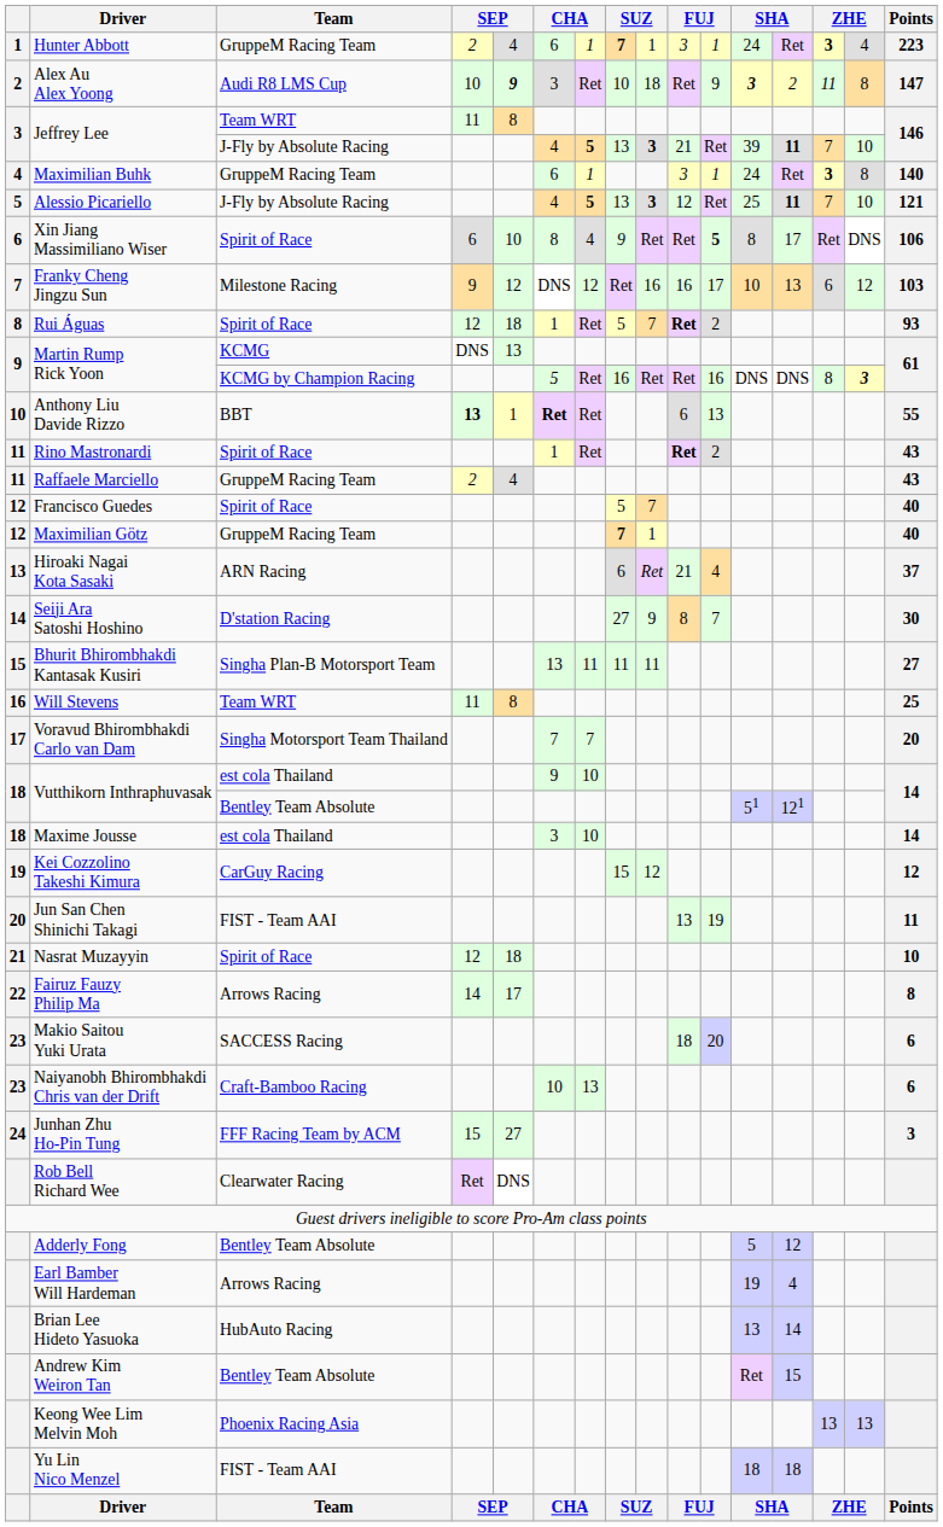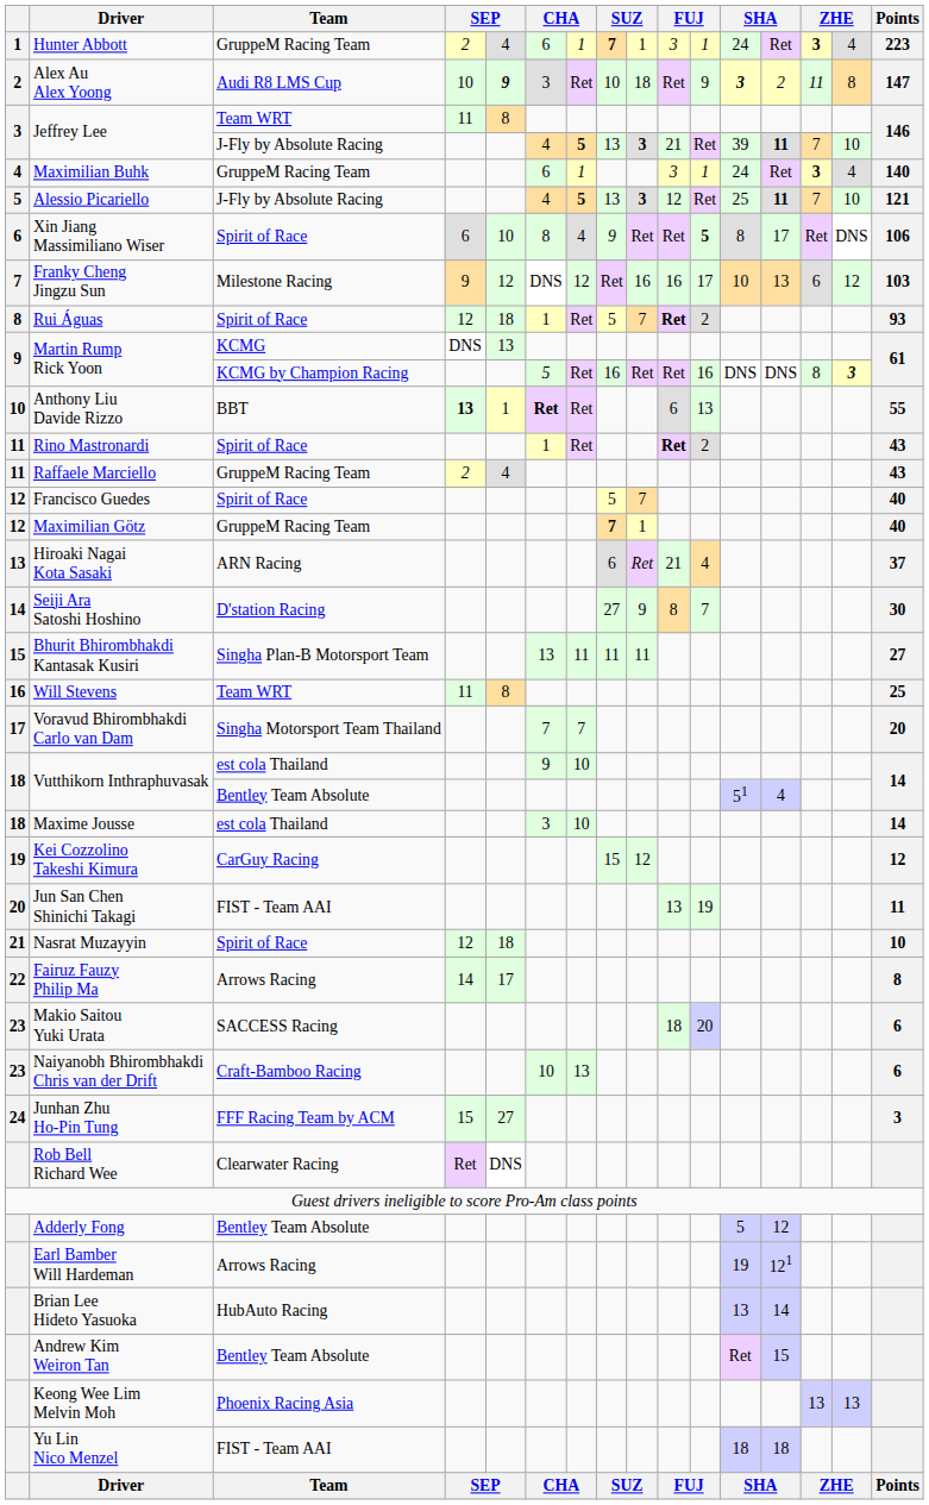 <table class="wikitable" style="font-size: 85%; text-align:center;">
 <tr>
 <th></th>
 <th>Driver</th>
 <th>Team</th>
 <th colspan=2><a href='#'>SEP</a><br></th>
 <th colspan=2><a href='#'>CHA</a><br></th>
 <th colspan=2><a href='#'>SUZ</a><br></th>
 <th colspan=2><a href='#'>FUJ</a><br></th>
 <th colspan=2><a href='#'>SHA</a><br></th>
 <th colspan=2><a href='#'>ZHE</a><br></th>
 <th>Points</th>
 </tr>
 <tr>
 <th>1</th>
 <td align=left> <a href='#'>Hunter Abbott</a></td>
 <td align=left> GruppeM Racing Team</td>
 <td style="background:#FFFFBF;"><em>2</em></td>
 <td style="background:#DFDFDF;">4</td>
 <td style="background:#DFFFDF;">6</td>
 <td style="background:#FFFFBF;"><em>1</em></td>
 <td style="background:#FFDF9F;"><strong>7</strong></td>
 <td style="background:#FFFFBF;">1</td>
 <td style="background:#FFFFBF;"><em>3</em></td>
 <td style="background:#FFFFBF;"><em>1</em></td>
 <td style="background:#DFFFDF;">24</td>
 <td style="background:#EFCFFF;">Ret</td>
 <td style="background:#FFFFBF;"><strong>3</strong></td>
 <td style="background:#DFDFDF;">4</td>
 <th>223</th>
 </tr>
 <tr>
 <th>2</th>
 <td align=left> Alex Au<br> <a href='#'>Alex Yoong</a></td>
 <td align=left> <a href='#'>Audi R8 LMS Cup</a></td>
 <td style="background:#DFFFDF;">10</td>
 <td style="background:#DFFFDF;"><strong><em>9</em></strong></td>
 <td style="background:#DFDFDF;">3</td>
 <td style="background:#EFCFFF;">Ret</td>
 <td style="background:#DFFFDF;">10</td>
 <td style="background:#DFFFDF;">18</td>
 <td style="background:#EFCFFF;">Ret</td>
 <td style="background:#DFFFDF;">9</td>
 <td style="background:#FFFFBF;"><strong><em>3</em></strong></td>
 <td style="background:#FFFFBF;"><em>2</em></td>
 <td style="background:#DFFFDF;"><em>11</em></td>
 <td style="background:#FFDF9F;">8</td>
 <th>147</th>
 </tr>
 <tr>
 <th rowspan=2>3</th>
 <td rowspan=2 align=left> Jeffrey Lee</td>
 <td align=left> <a href='#'>Team WRT</a></td>
 <td style="background:#DFFFDF;">11</td>
 <td style="background:#FFDF9F;">8</td>
 <td></td>
 <td></td>
 <td></td>
 <td></td>
 <td></td>
 <td></td>
 <td></td>
 <td></td>
 <td></td>
 <td></td>
 <th rowspan=2>146</th>
 </tr>
 <tr>
 <td align=left> J-Fly by Absolute Racing</td>
 <td></td>
 <td></td>
 <td style="background:#FFDF9F;">4</td>
 <td style="background:#FFDF9F;"><strong>5</strong></td>
 <td style="background:#DFFFDF;">13</td>
 <td style="background:#DFDFDF;"><strong>3</strong></td>
 <td style="background:#DFFFDF;">21</td>
 <td style="background:#EFCFFF;">Ret</td>
 <td style="background:#DFFFDF;">39</td>
 <td style="background:#DFDFDF;"><strong>11</strong></td>
 <td style="background:#FFDF9F;">7</td>
 <td style="background:#DFFFDF;">10</td>
 </tr>
 <tr>
 <th>4</th>
 <td align=left> <a href='#'>Maximilian Buhk</a></td>
 <td align=left> GruppeM Racing Team</td>
 <td></td>
 <td></td>
 <td style="background:#DFFFDF;">6</td>
 <td style="background:#FFFFBF;"><em>1</em></td>
 <td></td>
 <td></td>
 <td style="background:#FFFFBF;"><em>3</em></td>
 <td style="background:#FFFFBF;"><em>1</em></td>
 <td style="background:#DFFFDF;">24</td>
 <td style="background:#EFCFFF;">Ret</td>
 <td style="background:#FFFFBF;"><strong>3</strong></td>
-<td style="background:#DFDFDF;">8</td>
+<td style="background:#DFDFDF;">4</td>
 <th>140</th>
 </tr>
 <tr>
 <th>5</th>
 <td align=left> <a href='#'>Alessio Picariello</a></td>
 <td align=left> J-Fly by Absolute Racing</td>
 <td></td>
 <td></td>
 <td style="background:#FFDF9F;">4</td>
 <td style="background:#FFDF9F;"><strong>5</strong></td>
 <td style="background:#DFFFDF;">13</td>
 <td style="background:#DFDFDF;"><strong>3</strong></td>
 <td style="background:#DFFFDF;">12</td>
 <td style="background:#EFCFFF;">Ret</td>
 <td style="background:#DFFFDF;">25</td>
 <td style="background:#DFDFDF;"><strong>11</strong></td>
 <td style="background:#FFDF9F;">7</td>
 <td style="background:#DFFFDF;">10</td>
 <th>121</th>
 </tr>
 <tr>
 <th>6</th>
 <td align=left> Xin Jiang<br> Massimiliano Wiser</td>
 <td align=left> <a href='#'>Spirit of Race</a></td>
 <td style="background:#DFDFDF;">6</td>
 <td style="background:#DFFFDF;">10</td>
 <td style="background:#DFFFDF;">8</td>
 <td style="background:#DFDFDF;">4</td>
 <td style="background:#DFFFDF;"><em>9</em></td>
 <td style="background:#EFCFFF;">Ret</td>
 <td style="background:#EFCFFF;">Ret</td>
 <td style="background:#DFFFDF;"><strong>5</strong></td>
 <td style="background:#DFDFDF;">8</td>
 <td style="background:#DFFFDF;">17</td>
 <td style="background:#EFCFFF;">Ret</td>
 <td style="background:#FFFFFF;">DNS</td>
 <th>106</th>
 </tr>
 <tr>
 <th>7</th>
 <td align=left> <a href='#'>Franky Cheng</a><br> Jingzu Sun</td>
 <td align=left> Milestone Racing</td>
 <td style="background:#FFDF9F;">9</td>
 <td style="background:#DFFFDF;">12</td>
 <td style="background:#FFFFFF;">DNS</td>
 <td style="background:#DFFFDF;">12</td>
 <td style="background:#EFCFFF;">Ret</td>
 <td style="background:#DFFFDF;">16</td>
 <td style="background:#DFFFDF;">16</td>
 <td style="background:#DFFFDF;">17</td>
 <td style="background:#FFDF9F;">10</td>
 <td style="background:#FFDF9F;">13</td>
 <td style="background:#DFDFDF;">6</td>
 <td style="background:#DFFFDF;">12</td>
 <th>103</th>
 </tr>
 <tr>
 <th>8</th>
 <td align=left> <a href='#'>Rui Águas</a></td>
 <td align=left> <a href='#'>Spirit of Race</a></td>
 <td style="background:#DFFFDF;">12</td>
 <td style="background:#DFFFDF;">18</td>
 <td style="background:#FFFFBF;">1</td>
 <td style="background:#EFCFFF;">Ret</td>
 <td style="background:#FFFFBF;">5</td>
 <td style="background:#FFDF9F;">7</td>
 <td style="background:#EFCFFF;"><strong>Ret</strong></td>
 <td style="background:#DFDFDF;">2</td>
 <td></td>
 <td></td>
 <td></td>
 <td></td>
 <th>93</th>
 </tr>
 <tr>
 <th rowspan=2>9</th>
 <td rowspan=2 align=left> <a href='#'>Martin Rump</a><br> Rick Yoon</td>
 <td align=left> <a href='#'>KCMG</a></td>
 <td style="background:#FFFFFF;">DNS</td>
 <td style="background:#DFFFDF;">13</td>
 <td></td>
 <td></td>
 <td></td>
 <td></td>
 <td></td>
 <td></td>
 <td></td>
 <td></td>
 <td></td>
 <td></td>
 <th rowspan=2>61</th>
 </tr>
 <tr>
 <td align=left> <a href='#'>KCMG by Champion Racing</a></td>
 <td></td>
 <td></td>
 <td style="background:#DFFFDF;"><em>5</em></td>
 <td style="background:#EFCFFF;">Ret</td>
 <td style="background:#DFFFDF;">16</td>
 <td style="background:#EFCFFF;">Ret</td>
 <td style="background:#EFCFFF;">Ret</td>
 <td style="background:#DFFFDF;">16</td>
 <td style="background:#FFFFFF;">DNS</td>
 <td style="background:#FFFFFF;">DNS</td>
 <td style="background:#DFFFDF;">8</td>
 <td style="background:#FFFFBF;"><strong><em>3</em></strong></td>
 </tr>
 <tr>
 <th>10</th>
 <td align=left> Anthony Liu<br> Davide Rizzo</td>
 <td align=left> BBT</td>
 <td style="background:#DFFFDF;"><strong>13</strong></td>
 <td style="background:#FFFFBF;">1</td>
 <td style="background:#EFCFFF;"><strong>Ret</strong></td>
 <td style="background:#EFCFFF;">Ret</td>
 <td></td>
 <td></td>
 <td style="background:#DFDFDF;">6</td>
 <td style="background:#DFFFDF;">13</td>
 <td></td>
 <td></td>
 <td></td>
 <td></td>
 <th>55</th>
 </tr>
 <tr>
 <th>11</th>
 <td align=left> <a href='#'>Rino Mastronardi</a></td>
 <td align=left> <a href='#'>Spirit of Race</a></td>
 <td></td>
 <td></td>
 <td style="background:#FFFFBF;">1</td>
 <td style="background:#EFCFFF;">Ret</td>
 <td></td>
 <td></td>
 <td style="background:#EFCFFF;"><strong>Ret</strong></td>
 <td style="background:#DFDFDF;">2</td>
 <td></td>
 <td></td>
 <td></td>
 <td></td>
 <th>43</th>
 </tr>
 <tr>
 <th>11</th>
 <td align=left> <a href='#'>Raffaele Marciello</a></td>
 <td align=left> GruppeM Racing Team</td>
 <td style="background:#FFFFBF;"><em>2</em></td>
 <td style="background:#DFDFDF;">4</td>
 <td></td>
 <td></td>
 <td></td>
 <td></td>
 <td></td>
 <td></td>
 <td></td>
 <td></td>
 <td></td>
 <td></td>
 <th>43</th>
 </tr>
 <tr>
 <th>12</th>
 <td align=left> Francisco Guedes</td>
 <td align=left> <a href='#'>Spirit of Race</a></td>
 <td></td>
 <td></td>
 <td></td>
 <td></td>
 <td style="background:#FFFFBF;">5</td>
 <td style="background:#FFDF9F;">7</td>
 <td></td>
 <td></td>
 <td></td>
 <td></td>
 <td></td>
 <td></td>
 <th>40</th>
 </tr>
 <tr>
 <th>12</th>
 <td align=left> <a href='#'>Maximilian Götz</a></td>
 <td align=left> GruppeM Racing Team</td>
 <td></td>
 <td></td>
 <td></td>
 <td></td>
 <td style="background:#FFDF9F;"><strong>7</strong></td>
 <td style="background:#FFFFBF;">1</td>
 <td></td>
 <td></td>
 <td></td>
 <td></td>
 <td></td>
 <td></td>
 <th>40</th>
 </tr>
 <tr>
 <th>13</th>
 <td align=left> Hiroaki Nagai<br> <a href='#'>Kota Sasaki</a></td>
 <td align=left> ARN Racing</td>
 <td></td>
 <td></td>
 <td></td>
 <td></td>
 <td style="background:#DFDFDF;">6</td>
 <td style="background:#EFCFFF;"><em>Ret</em></td>
 <td style="background:#DFFFDF;">21</td>
 <td style="background:#FFDF9F;">4</td>
 <td></td>
 <td></td>
 <td></td>
 <td></td>
 <th>37</th>
 </tr>
 <tr>
 <th>14</th>
 <td align=left> <a href='#'>Seiji Ara</a><br> Satoshi Hoshino</td>
 <td align=left> <a href='#'>D'station Racing</a></td>
 <td></td>
 <td></td>
 <td></td>
 <td></td>
 <td style="background:#DFFFDF;">27</td>
 <td style="background:#DFFFDF;">9</td>
 <td style="background:#FFDF9F;">8</td>
 <td style="background:#DFFFDF;">7</td>
 <td></td>
 <td></td>
 <td></td>
 <td></td>
 <th>30</th>
 </tr>
 <tr>
 <th>15</th>
 <td align=left> <a href='#'>Bhurit Bhirombhakdi</a><br> Kantasak Kusiri</td>
 <td align=left> <a href='#'>Singha</a> Plan-B Motorsport Team</td>
 <td></td>
 <td></td>
 <td style="background:#DFFFDF;">13</td>
 <td style="background:#DFFFDF;">11</td>
 <td style="background:#DFFFDF;">11</td>
 <td style="background:#DFFFDF;">11</td>
 <td></td>
 <td></td>
 <td></td>
 <td></td>
 <td></td>
 <td></td>
 <th>27</th>
 </tr>
 <tr>
 <th>16</th>
 <td align=left> <a href='#'>Will Stevens</a></td>
 <td align=left> <a href='#'>Team WRT</a></td>
 <td style="background:#DFFFDF;">11</td>
 <td style="background:#FFDF9F;">8</td>
 <td></td>
 <td></td>
 <td></td>
 <td></td>
 <td></td>
 <td></td>
 <td></td>
 <td></td>
 <td></td>
 <td></td>
 <th>25</th>
 </tr>
 <tr>
 <th>17</th>
 <td align=left> Voravud Bhirombhakdi<br> <a href='#'>Carlo van Dam</a></td>
 <td align=left> <a href='#'>Singha</a> Motorsport Team Thailand</td>
 <td></td>
 <td></td>
 <td style="background:#DFFFDF;">7</td>
 <td style="background:#DFFFDF;">7</td>
 <td></td>
 <td></td>
 <td></td>
 <td></td>
 <td></td>
 <td></td>
 <td></td>
 <td></td>
 <th>20</th>
 </tr>
 <tr>
 <th rowspan=2>18</th>
 <td rowspan=2 align=left> Vutthikorn Inthraphuvasak</td>
 <td align=left> <a href='#'>est cola</a> Thailand</td>
 <td></td>
 <td></td>
 <td style="background:#DFFFDF;">9</td>
 <td style="background:#DFFFDF;">10</td>
 <td></td>
 <td></td>
 <td></td>
 <td></td>
 <td></td>
 <td></td>
 <td></td>
 <td></td>
 <th rowspan=2>14</th>
 </tr>
 <tr>
 <td align=left> <a href='#'>Bentley</a> Team Absolute</td>
 <td></td>
 <td></td>
 <td></td>
 <td></td>
 <td></td>
 <td></td>
 <td></td>
 <td></td>
 <td style="background:#CFCFFF;">5<sup>1</sup></td>
-<td style="background:#CFCFFF;">12<sup>1</sup></td>
+<td style="background:#CFCFFF;">4</td>
 <td></td>
 <td></td>
 </tr>
 <tr>
 <th>18</th>
 <td align=left> Maxime Jousse</td>
 <td align=left> <a href='#'>est cola</a> Thailand</td>
 <td></td>
 <td></td>
 <td style="background:#DFFFDF;">3</td>
 <td style="background:#DFFFDF;">10</td>
 <td></td>
 <td></td>
 <td></td>
 <td></td>
 <td></td>
 <td></td>
 <td></td>
 <td></td>
 <th>14</th>
 </tr>
 <tr>
 <th>19</th>
 <td align=left> <a href='#'>Kei Cozzolino</a><br> <a href='#'>Takeshi Kimura</a></td>
 <td align=left> <a href='#'>CarGuy Racing</a></td>
 <td></td>
 <td></td>
 <td></td>
 <td></td>
 <td style="background:#DFFFDF;">15</td>
 <td style="background:#DFFFDF;">12</td>
 <td></td>
 <td></td>
 <td></td>
 <td></td>
 <td></td>
 <td></td>
 <th>12</th>
 </tr>
 <tr>
 <th>20</th>
 <td align=left> Jun San Chen<br> Shinichi Takagi</td>
 <td align=left> FIST - Team AAI</td>
 <td></td>
 <td></td>
 <td></td>
 <td></td>
 <td></td>
 <td></td>
 <td style="background:#DFFFDF;">13</td>
 <td style="background:#DFFFDF;">19</td>
 <td></td>
 <td></td>
 <td></td>
 <td></td>
 <th>11</th>
 </tr>
 <tr>
 <th>21</th>
 <td align=left> Nasrat Muzayyin</td>
 <td align=left> <a href='#'>Spirit of Race</a></td>
 <td style="background:#DFFFDF;">12</td>
 <td style="background:#DFFFDF;">18</td>
 <td></td>
 <td></td>
 <td></td>
 <td></td>
 <td></td>
 <td></td>
 <td></td>
 <td></td>
 <td></td>
 <td></td>
 <th>10</th>
 </tr>
 <tr>
 <th>22</th>
 <td align=left> <a href='#'>Fairuz Fauzy</a><br> <a href='#'>Philip Ma</a></td>
 <td align=left> Arrows Racing</td>
 <td style="background:#DFFFDF;">14</td>
 <td style="background:#DFFFDF;">17</td>
 <td></td>
 <td></td>
 <td></td>
 <td></td>
 <td></td>
 <td></td>
 <td></td>
 <td></td>
 <td></td>
 <td></td>
 <th>8</th>
 </tr>
 <tr>
 <th>23</th>
 <td align=left> Makio Saitou<br> Yuki Urata</td>
 <td align=left> SACCESS Racing</td>
 <td></td>
 <td></td>
 <td></td>
 <td></td>
 <td></td>
 <td></td>
 <td style="background:#DFFFDF;">18</td>
 <td style="background:#CFCFFF;">20</td>
 <td></td>
 <td></td>
 <td></td>
 <td></td>
 <th>6</th>
 </tr>
 <tr>
 <th>23</th>
 <td align=left> Naiyanobh Bhirombhakdi<br> <a href='#'>Chris van der Drift</a></td>
 <td align=left> <a href='#'>Craft-Bamboo Racing</a></td>
 <td></td>
 <td></td>
 <td style="background:#DFFFDF;">10</td>
 <td style="background:#DFFFDF;">13</td>
 <td></td>
 <td></td>
 <td></td>
 <td></td>
 <td></td>
 <td></td>
 <td></td>
 <td></td>
 <th>6</th>
 </tr>
 <tr>
 <th>24</th>
 <td align=left> Junhan Zhu<br> <a href='#'>Ho-Pin Tung</a></td>
 <td align=left> <a href='#'>FFF Racing Team by ACM</a></td>
 <td style="background:#DFFFDF;">15</td>
 <td style="background:#DFFFDF;">27</td>
 <td></td>
 <td></td>
 <td></td>
 <td></td>
 <td></td>
 <td></td>
 <td></td>
 <td></td>
 <td></td>
 <td></td>
 <th>3</th>
 </tr>
 <tr>
 <th></th>
 <td align=left> <a href='#'>Rob Bell</a><br> Richard Wee</td>
 <td align=left> Clearwater Racing</td>
 <td style="background:#EFCFFF;">Ret</td>
 <td style="background:#FFFFFF;">DNS</td>
 <td></td>
 <td></td>
 <td></td>
 <td></td>
 <td></td>
 <td></td>
 <td></td>
 <td></td>
 <td></td>
 <td></td>
 <th></th>
 </tr>
 <tr>
 <td colspan=16><em>Guest drivers ineligible to score Pro-Am class points</em></td>
 </tr>
 <tr>
 <th></th>
 <td align=left> <a href='#'>Adderly Fong</a></td>
 <td align=left> <a href='#'>Bentley</a> Team Absolute</td>
 <td></td>
 <td></td>
 <td></td>
 <td></td>
 <td></td>
 <td></td>
 <td></td>
 <td></td>
 <td style="background:#CFCFFF;">5</td>
 <td style="background:#CFCFFF;">12</td>
 <td></td>
 <td></td>
 <th></th>
 </tr>
 <tr>
 <th></th>
 <td align=left> <a href='#'>Earl Bamber</a><br> Will Hardeman</td>
 <td align=left> Arrows Racing</td>
 <td></td>
 <td></td>
 <td></td>
 <td></td>
 <td></td>
 <td></td>
 <td></td>
 <td></td>
 <td style="background:#CFCFFF;">19</td>
-<td style="background:#CFCFFF;">4</td>
+<td style="background:#CFCFFF;">12<sup>1</sup></td>
 <td></td>
 <td></td>
 <th></th>
 </tr>
 <tr>
 <th></th>
 <td align=left> Brian Lee<br> Hideto Yasuoka</td>
 <td align=left> HubAuto Racing</td>
 <td></td>
 <td></td>
 <td></td>
 <td></td>
 <td></td>
 <td></td>
 <td></td>
 <td></td>
 <td style="background:#CFCFFF;">13</td>
 <td style="background:#CFCFFF;">14</td>
 <td></td>
 <td></td>
 <th></th>
 </tr>
 <tr>
 <th></th>
 <td align=left> Andrew Kim<br> <a href='#'>Weiron Tan</a></td>
 <td align=left> <a href='#'>Bentley</a> Team Absolute</td>
 <td></td>
 <td></td>
 <td></td>
 <td></td>
 <td></td>
 <td></td>
 <td></td>
 <td></td>
 <td style="background:#EFCFFF;">Ret</td>
 <td style="background:#CFCFFF;">15</td>
 <td></td>
 <td></td>
 <th></th>
 </tr>
 <tr>
 <th></th>
 <td align=left> Keong Wee Lim<br> Melvin Moh</td>
 <td align=left> <a href='#'>Phoenix Racing Asia</a></td>
 <td></td>
 <td></td>
 <td></td>
 <td></td>
 <td></td>
 <td></td>
 <td></td>
 <td></td>
 <td></td>
 <td></td>
 <td style="background:#CFCFFF;">13</td>
 <td style="background:#CFCFFF;">13</td>
 <th></th>
 </tr>
 <tr>
 <th></th>
 <td align=left> Yu Lin<br> <a href='#'>Nico Menzel</a></td>
 <td align=left> FIST - Team AAI</td>
 <td></td>
 <td></td>
 <td></td>
 <td></td>
 <td></td>
 <td></td>
 <td></td>
 <td></td>
 <td style="background:#CFCFFF;">18</td>
 <td style="background:#CFCFFF;">18</td>
 <td></td>
 <td></td>
 <th></th>
 </tr>
 <tr valign="top">
 <th valign=middle></th>
 <th valign=middle>Driver</th>
 <th valign=middle>Team</th>
 <th colspan=2><a href='#'>SEP</a><br></th>
 <th colspan=2><a href='#'>CHA</a><br></th>
 <th colspan=2><a href='#'>SUZ</a><br></th>
 <th colspan=2><a href='#'>FUJ</a><br></th>
 <th colspan=2><a href='#'>SHA</a><br></th>
 <th colspan=2><a href='#'>ZHE</a><br></th>
 <th valign=middle>Points</th>
 </tr>
 </table>
